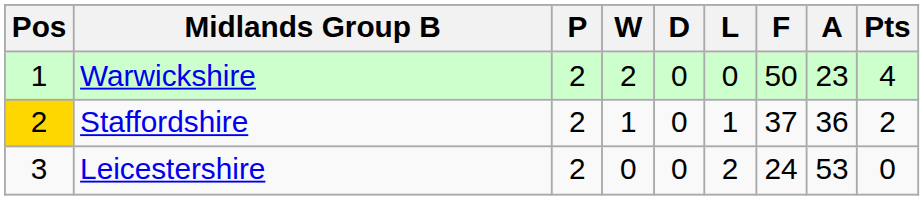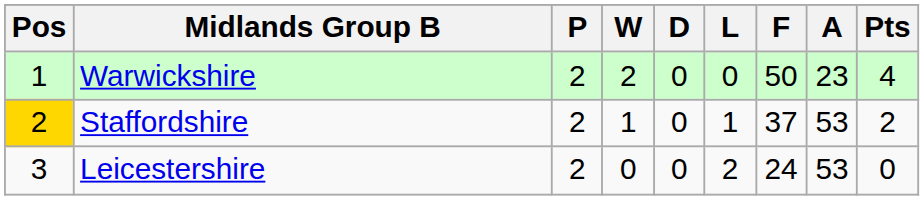 <table class="wikitable" style="font-size: 100%">
 <tr>
 <th width=20>Pos</th>
 <th width=250>Midlands Group B</th>
 <th width=20>P</th>
 <th width=20>W</th>
 <th width=20>D</th>
 <th width=20>L</th>
 <th width=20>F</th>
 <th width=20>A</th>
 <th width=20>Pts</th>
 </tr>
 <tr align=center style="background: #CCFFCC;">
 <td>1</td>
 <td align="left"><a href='#'>Warwickshire</a></td>
 <td>2</td>
 <td>2</td>
 <td>0</td>
 <td>0</td>
 <td>50</td>
 <td>23</td>
 <td>4</td>
 </tr>
 <tr align=center>
 <td style="background: gold;">2</td>
 <td align="left"><a href='#'>Staffordshire</a></td>
 <td>2</td>
 <td>1</td>
 <td>0</td>
 <td>1</td>
 <td>37</td>
-<td>36</td>
+<td>53</td>
 <td>2</td>
 </tr>
 <tr align=center>
 <td>3</td>
 <td align="left"><a href='#'>Leicestershire</a></td>
 <td>2</td>
 <td>0</td>
 <td>0</td>
 <td>2</td>
 <td>24</td>
 <td>53</td>
 <td>0</td>
 </tr>
 </table>
